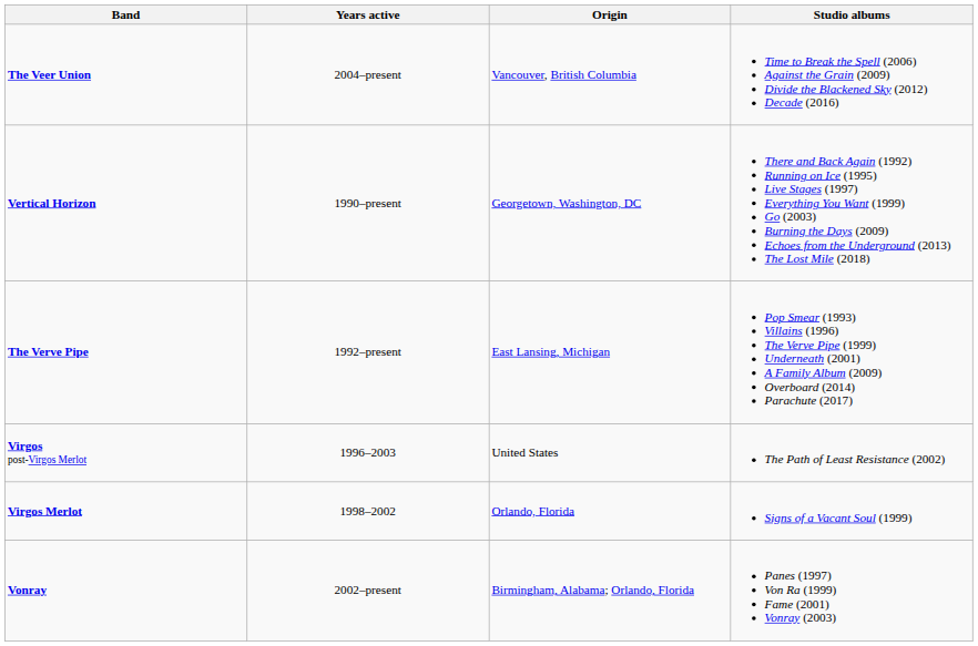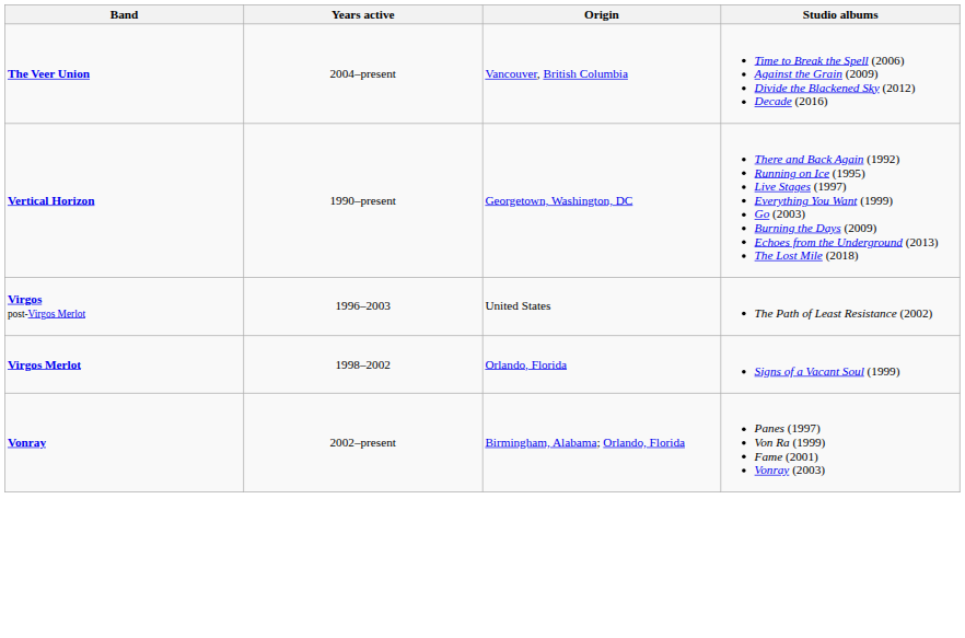 <table class="wikitable sortable">
 <tr>
 <th style="width:15%;">Band</th>
 <th style="width:15%;">Years active</th>
 <th style="width:15%;">Origin</th>
 <th style="width:15%;">Studio albums</th>
 </tr>
 <tr>
 <td><strong><a href='#'>The Veer Union</a></strong></td>
 <td style="text-align:center;">2004–present</td>
 <td><a href='#'>Vancouver</a>, <a href='#'>British Columbia</a></td>
 <td><br><ul><li><em><a href='#'>Time to Break the Spell</a></em> (2006)</li><li><em><a href='#'>Against the Grain</a></em> (2009)</li><li><em><a href='#'>Divide the Blackened Sky</a></em> (2012)</li><li><a href='#'><em>Decade</em></a> (2016)</li></ul></td>
 </tr>
 <tr>
 <td><strong><a href='#'>Vertical Horizon</a></strong></td>
 <td style="text-align:center;">1990–present</td>
 <td><a href='#'>Georgetown, Washington, DC</a></td>
 <td><br><ul><li><em><a href='#'>There and Back Again</a></em> (1992)</li><li><em><a href='#'>Running on Ice</a></em> (1995)</li><li><em><a href='#'>Live Stages</a></em> (1997)</li><li><em><a href='#'>Everything You Want</a></em> (1999)</li><li><em><a href='#'>Go</a></em> (2003)</li><li><em><a href='#'>Burning the Days</a></em> (2009)</li><li><em><a href='#'>Echoes from the Underground</a></em> (2013)</li><li><em><a href='#'>The Lost Mile</a></em> (2018)</li></ul></td>
 </tr>
 <tr>
-<td><strong><a href='#'>The Verve Pipe</a></strong></td>
-<td style="text-align:center;">1992–present</td>
-<td><a href='#'>East Lansing, Michigan</a></td>
-<td><br><ul><li><em><a href='#'>Pop Smear</a></em> (1993)</li><li><em><a href='#'>Villains</a></em> (1996)</li><li><em><a href='#'>The Verve Pipe</a></em> (1999)</li><li><em><a href='#'>Underneath</a></em> (2001)</li><li><em><a href='#'>A Family Album</a></em> (2009)</li><li><em>Overboard</em> (2014)</li><li><em>Parachute</em> (2017)</li></ul></td>
-</tr>
-<tr>
 <td><strong><a href='#'>Virgos</a></strong><br> <small>post-<a href='#'>Virgos Merlot</a></small></td>
 <td style="text-align:center;">1996–2003</td>
 <td>United States</td>
 <td><br><ul><li><em>The Path of Least Resistance</em> (2002)</li></ul></td>
 </tr>
 <tr>
 <td><strong><a href='#'>Virgos Merlot</a></strong></td>
 <td style="text-align:center;">1998–2002</td>
 <td><a href='#'>Orlando, Florida</a></td>
 <td><br><ul><li><em><a href='#'>Signs of a Vacant Soul</a></em> (1999)</li></ul></td>
 </tr>
 <tr>
 <td><strong><a href='#'>Vonray</a></strong></td>
 <td style="text-align:center;">2002–present</td>
 <td><a href='#'>Birmingham, Alabama</a>; <a href='#'>Orlando, Florida</a></td>
 <td><br><ul><li><em>Panes</em> (1997)</li><li><em>Von Ra</em> (1999)</li><li><em>Fame</em> (2001)</li><li><em><a href='#'>Vonray</a></em> (2003)</li></ul></td>
 </tr>
 </table>
